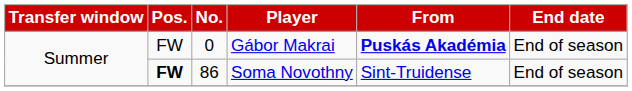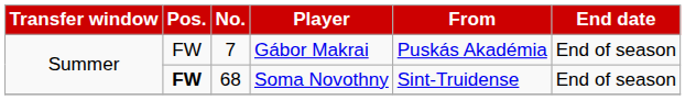 <table class="wikitable plainrowheaders sortable">
 <tr>
 <th style="background-color:#CD0001;color:white">Transfer window</th>
 <th style="background-color:#CD0001;color:white">Pos.</th>
 <th style="background-color:#CD0001;color:white">No.</th>
 <th style="background-color:#CD0001;color:white">Player</th>
 <th style="background-color:#CD0001;color:white">From</th>
 <th style="background-color:#CD0001;color:white">End date</th>
 </tr>
 <tr>
 <td rowspan="2" style="text-align:center;">Summer</td>
 <td style=text-align:center;>FW</td>
-<td style=text-align:center;>0</td>
+<td style=text-align:center;>7</td>
 <td style=text-align:left;> <a href='#'>Gábor Makrai</a></td>
-<td style=text-align:left;><strong><a href='#'>Puskás Akadémia</a></strong></td>
+<td style=text-align:left;><a href='#'>Puskás Akadémia</a></td>
 <td style=text-align:center;>End of season</td>
 </tr>
 <tr>
 <td style=text-align:center;><strong>FW</strong></td>
-<td style=text-align:center;>86</td>
+<td style=text-align:center;>68</td>
 <td style=text-align:left;> <a href='#'>Soma Novothny</a></td>
 <td style=text-align:left;> <a href='#'>Sint-Truidense</a></td>
 <td style=text-align:center;>End of season</td>
 </tr>
 <tr>
 </tr>
 </table>
